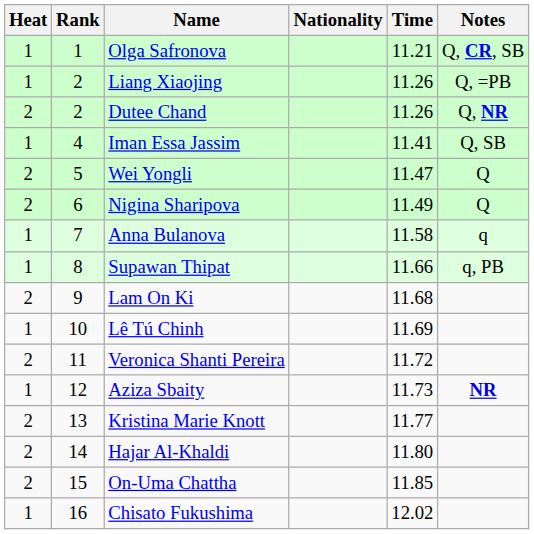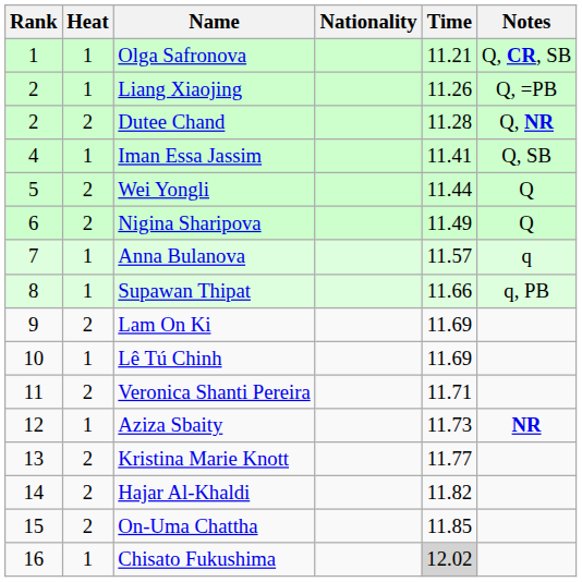 <table class="wikitable sortable" style="text-align:center; font-size:95%">
 <tr>
+<th>Rank</th>
 <th>Heat</th>
-<th>Rank</th>
 <th>Name</th>
 <th>Nationality</th>
 <th>Time</th>
 <th>Notes</th>
 </tr>
 <tr bgcolor=ccffcc>
 <td>1</td>
 <td>1</td>
 <td align=left><a href='#'>Olga Safronova</a></td>
 <td align=left></td>
 <td>11.21</td>
 <td>Q,  <strong><a href='#'>CR</a></strong>, SB</td>
 </tr>
 <tr bgcolor=ccffcc>
+<td>2</td>
 <td>1</td>
-<td>2</td>
 <td align=left><a href='#'>Liang Xiaojing</a></td>
 <td align=left></td>
 <td>11.26</td>
 <td>Q, =PB</td>
 </tr>
 <tr bgcolor=ccffcc>
 <td>2</td>
 <td>2</td>
 <td align=left><a href='#'>Dutee Chand</a></td>
 <td align=left></td>
-<td>11.26</td>
+<td>11.28</td>
 <td>Q, <strong><a href='#'>NR</a></strong></td>
 </tr>
 <tr bgcolor=ccffcc>
+<td>4</td>
 <td>1</td>
-<td>4</td>
 <td align=left><a href='#'>Iman Essa Jassim</a></td>
 <td align=left></td>
 <td>11.41</td>
 <td>Q, SB</td>
 </tr>
 <tr bgcolor=ccffcc>
+<td>5</td>
 <td>2</td>
-<td>5</td>
 <td align=left><a href='#'>Wei Yongli</a></td>
 <td align=left></td>
-<td>11.47</td>
+<td>11.44</td>
 <td>Q</td>
 </tr>
 <tr bgcolor=ccffcc>
+<td>6</td>
 <td>2</td>
-<td>6</td>
 <td align=left><a href='#'>Nigina Sharipova</a></td>
 <td align=left></td>
 <td>11.49</td>
 <td>Q</td>
 </tr>
 <tr bgcolor=ddffdd>
+<td>7</td>
 <td>1</td>
-<td>7</td>
 <td align=left><a href='#'>Anna Bulanova</a></td>
 <td align=left></td>
-<td>11.58</td>
+<td>11.57</td>
 <td>q</td>
 </tr>
 <tr bgcolor=ddffdd>
+<td>8</td>
 <td>1</td>
-<td>8</td>
 <td align=left><a href='#'>Supawan Thipat</a></td>
 <td align=left></td>
 <td>11.66</td>
 <td>q, PB</td>
 </tr>
 <tr>
+<td>9</td>
 <td>2</td>
-<td>9</td>
 <td align=left><a href='#'>Lam On Ki</a></td>
 <td align=left></td>
-<td>11.68</td>
+<td>11.69</td>
 <td></td>
 </tr>
 <tr>
+<td>10</td>
 <td>1</td>
-<td>10</td>
 <td align=left><a href='#'>Lê Tú Chinh</a></td>
 <td align=left></td>
 <td>11.69</td>
 <td></td>
 </tr>
 <tr>
+<td>11</td>
 <td>2</td>
-<td>11</td>
 <td align=left><a href='#'>Veronica Shanti Pereira</a></td>
 <td align=left></td>
-<td>11.72</td>
+<td>11.71</td>
 <td></td>
 </tr>
 <tr>
+<td>12</td>
 <td>1</td>
-<td>12</td>
 <td align=left><a href='#'>Aziza Sbaity</a></td>
 <td align=left></td>
 <td>11.73</td>
 <td><strong><a href='#'>NR</a></strong></td>
 </tr>
 <tr>
+<td>13</td>
 <td>2</td>
-<td>13</td>
 <td align=left><a href='#'>Kristina Marie Knott</a></td>
 <td align=left></td>
 <td>11.77</td>
 <td></td>
 </tr>
 <tr>
+<td>14</td>
 <td>2</td>
-<td>14</td>
 <td align=left><a href='#'>Hajar Al-Khaldi</a></td>
 <td align=left></td>
-<td>11.80</td>
+<td>11.82</td>
 <td></td>
 </tr>
 <tr>
+<td>15</td>
 <td>2</td>
-<td>15</td>
 <td align=left><a href='#'>On-Uma Chattha</a></td>
 <td align=left></td>
 <td>11.85</td>
 <td></td>
 </tr>
 <tr>
+<td>16</td>
 <td>1</td>
-<td>16</td>
 <td align=left><a href='#'>Chisato Fukushima</a></td>
 <td align=left></td>
-<td>12.02</td>
+<td style="background: lightgrey;">12.02</td>
 <td></td>
 </tr>
 </table>
